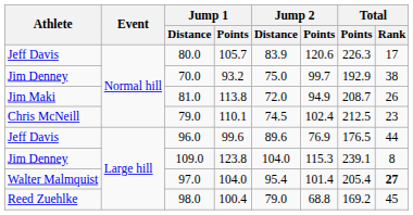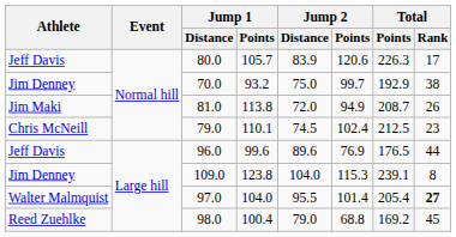 <table class=wikitable style=font-size:90%;text-align:center>
 <tr>
 <th rowspan=2>Athlete</th>
 <th rowspan=2>Event</th>
 <th colspan=2>Jump 1</th>
 <th colspan=2>Jump 2</th>
 <th colspan=2>Total</th>
 </tr>
 <tr style=font-size:95%>
 <th>Distance</th>
 <th>Points</th>
 <th>Distance</th>
 <th>Points</th>
 <th>Points</th>
 <th>Rank</th>
 </tr>
 <tr>
 <td align=left><a href='#'>Jeff Davis</a></td>
 <td align=left rowspan=4><a href='#'>Normal hill</a></td>
 <td>80.0</td>
 <td>105.7</td>
 <td>83.9</td>
 <td>120.6</td>
 <td>226.3</td>
 <td>17</td>
 </tr>
 <tr>
 <td align=left><a href='#'>Jim Denney</a></td>
 <td>70.0</td>
 <td>93.2</td>
 <td>75.0</td>
 <td>99.7</td>
 <td>192.9</td>
 <td>38</td>
 </tr>
 <tr>
 <td align=left><a href='#'>Jim Maki</a></td>
 <td>81.0</td>
 <td>113.8</td>
 <td>72.0</td>
 <td>94.9</td>
 <td>208.7</td>
 <td>26</td>
 </tr>
 <tr>
 <td align=left><a href='#'>Chris McNeill</a></td>
 <td>79.0</td>
 <td>110.1</td>
 <td>74.5</td>
 <td>102.4</td>
 <td>212.5</td>
 <td>23</td>
 </tr>
 <tr>
 <td align=left><a href='#'>Jeff Davis</a></td>
 <td align=left rowspan=4><a href='#'>Large hill</a></td>
 <td>96.0</td>
 <td>99.6</td>
 <td>89.6</td>
 <td>76.9</td>
 <td>176.5</td>
 <td>44</td>
 </tr>
 <tr>
 <td align=left><a href='#'>Jim Denney</a></td>
 <td>109.0</td>
 <td>123.8</td>
 <td>104.0</td>
 <td>115.3</td>
 <td>239.1</td>
 <td>8</td>
 </tr>
 <tr>
 <td align=left><a href='#'>Walter Malmquist</a></td>
 <td>97.0</td>
 <td>104.0</td>
-<td>95.4</td>
+<td>95.5</td>
 <td>101.4</td>
 <td>205.4</td>
 <td><strong>27</strong></td>
 </tr>
 <tr>
 <td align=left><a href='#'>Reed Zuehlke</a></td>
 <td>98.0</td>
 <td>100.4</td>
 <td>79.0</td>
 <td>68.8</td>
 <td>169.2</td>
 <td>45</td>
 </tr>
 </table>
